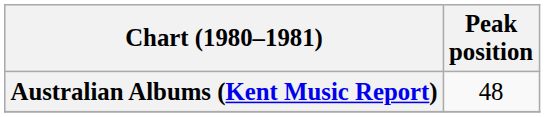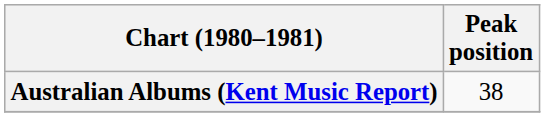 <table class="wikitable sortable plainrowheaders" style="text-align:center">
 <tr>
 <th scope="col">Chart (1980–1981)</th>
 <th scope="col">Peak<br>position</th>
 </tr>
 <tr>
 <th scope="row">Australian Albums (<a href='#'>Kent Music Report</a>)</th>
-<td>48</td>
+<td>38</td>
 </tr>
 <tr>
 </tr>
 </table>
